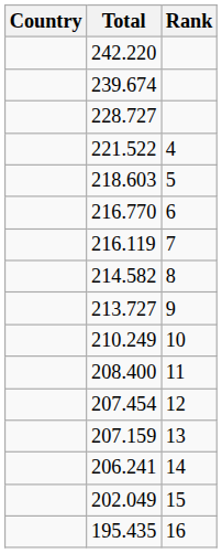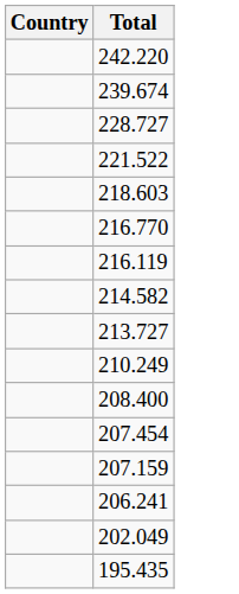 <table class="wikitable sortable" style="text-align:center">
 <tr>
 <th>Country</th>
 <th>Total</th>
-<th>Rank</th>
 </tr>
 <tr>
 <td align=left></td>
 <td align=left>242.220</td>
-<td align=left></td>
 </tr>
 <tr>
 <td align=left></td>
 <td align=left>239.674</td>
-<td align=left></td>
 </tr>
 <tr>
 <td align=left></td>
 <td align=left>228.727</td>
-<td align=left></td>
 </tr>
 <tr>
 <td align=left></td>
 <td align=left>221.522</td>
-<td align=left>4</td>
 </tr>
 <tr>
 <td align=left></td>
 <td align=left>218.603</td>
-<td align=left>5</td>
 </tr>
 <tr>
 <td align=left></td>
 <td align=left>216.770</td>
-<td align=left>6</td>
 </tr>
 <tr>
 <td align=left></td>
 <td align=left>216.119</td>
-<td align=left>7</td>
 </tr>
 <tr>
 <td align=left></td>
 <td align=left>214.582</td>
-<td align=left>8</td>
 </tr>
 <tr>
 <td align=left></td>
 <td align=left>213.727</td>
-<td align=left>9</td>
 </tr>
 <tr>
 <td align=left></td>
 <td align=left>210.249</td>
-<td align=left>10</td>
 </tr>
 <tr>
 <td align=left></td>
 <td align=left>208.400</td>
-<td align=left>11</td>
 </tr>
 <tr>
 <td align=left></td>
 <td align=left>207.454</td>
-<td align=left>12</td>
 </tr>
 <tr>
 <td align=left></td>
 <td align=left>207.159</td>
-<td align=left>13</td>
 </tr>
 <tr>
 <td align=left></td>
 <td align=left>206.241</td>
-<td align=left>14</td>
 </tr>
 <tr>
 <td align=left></td>
 <td align=left>202.049</td>
-<td align=left>15</td>
 </tr>
 <tr>
 <td align=left></td>
 <td align=left>195.435</td>
-<td align=left>16</td>
 </tr>
 </table>
